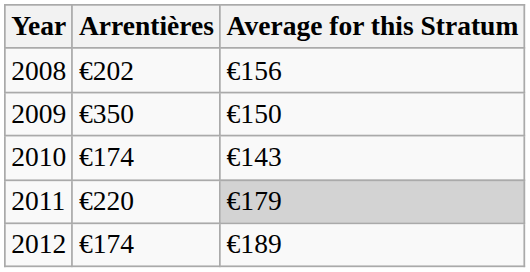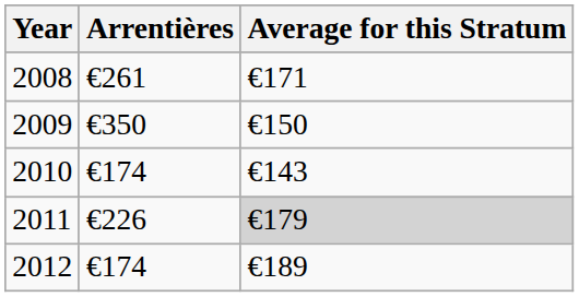 <table class="wikitable" border="1">
 <tr>
 <th>Year</th>
 <th>Arrentières</th>
 <th>Average for this Stratum</th>
 </tr>
 <tr>
 <td>2008</td>
-<td>€202</td>
-<td>€156</td>
+<td>€261</td>
+<td>€171</td>
 </tr>
 <tr>
 <td>2009</td>
 <td>€350</td>
 <td>€150</td>
 </tr>
 <tr>
 <td>2010</td>
 <td>€174</td>
 <td>€143</td>
 </tr>
 <tr>
 <td>2011</td>
-<td>€220</td>
+<td>€226</td>
 <td style="background: lightgrey;">€179</td>
 </tr>
 <tr>
 <td>2012</td>
 <td>€174</td>
 <td>€189</td>
 </tr>
 </table>
